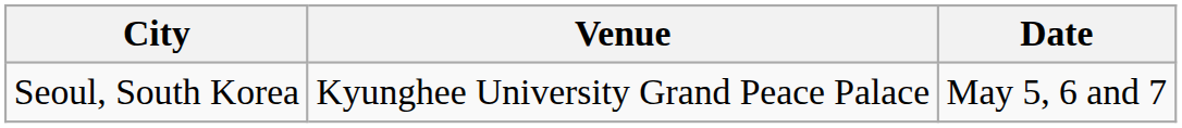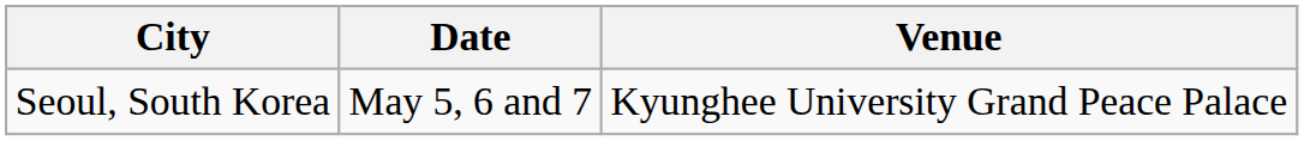 <table class="wikitable">
 <tr>
 <th>City</th>
+<th>Date</th>
 <th>Venue</th>
-<th>Date</th>
 </tr>
 <tr>
 <td>Seoul, South Korea</td>
+<td>May 5, 6 and 7</td>
 <td>Kyunghee University Grand Peace Palace</td>
-<td>May 5, 6 and 7</td>
 </tr>
 </table>
